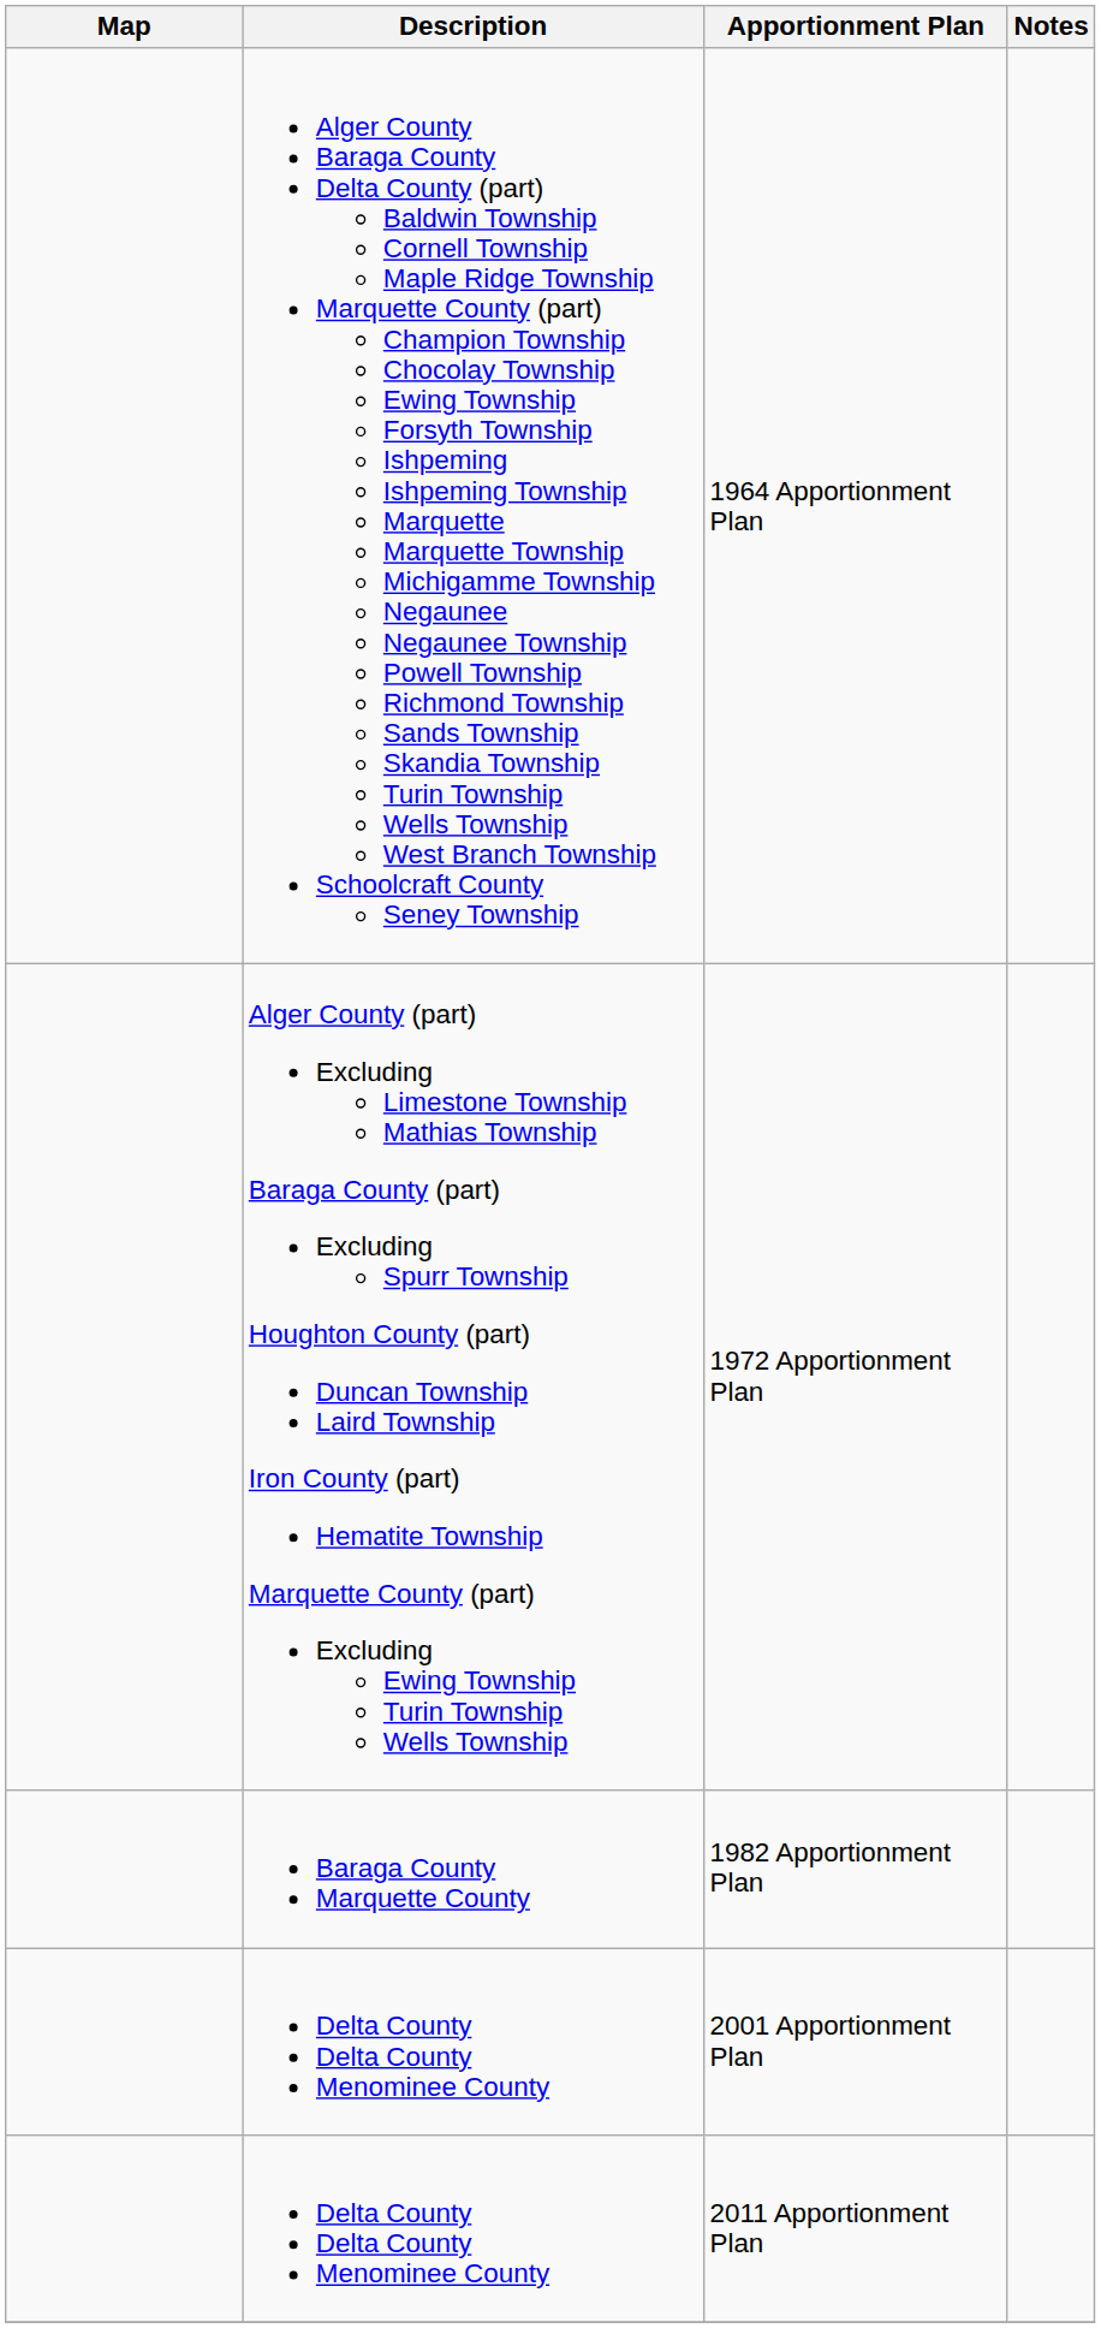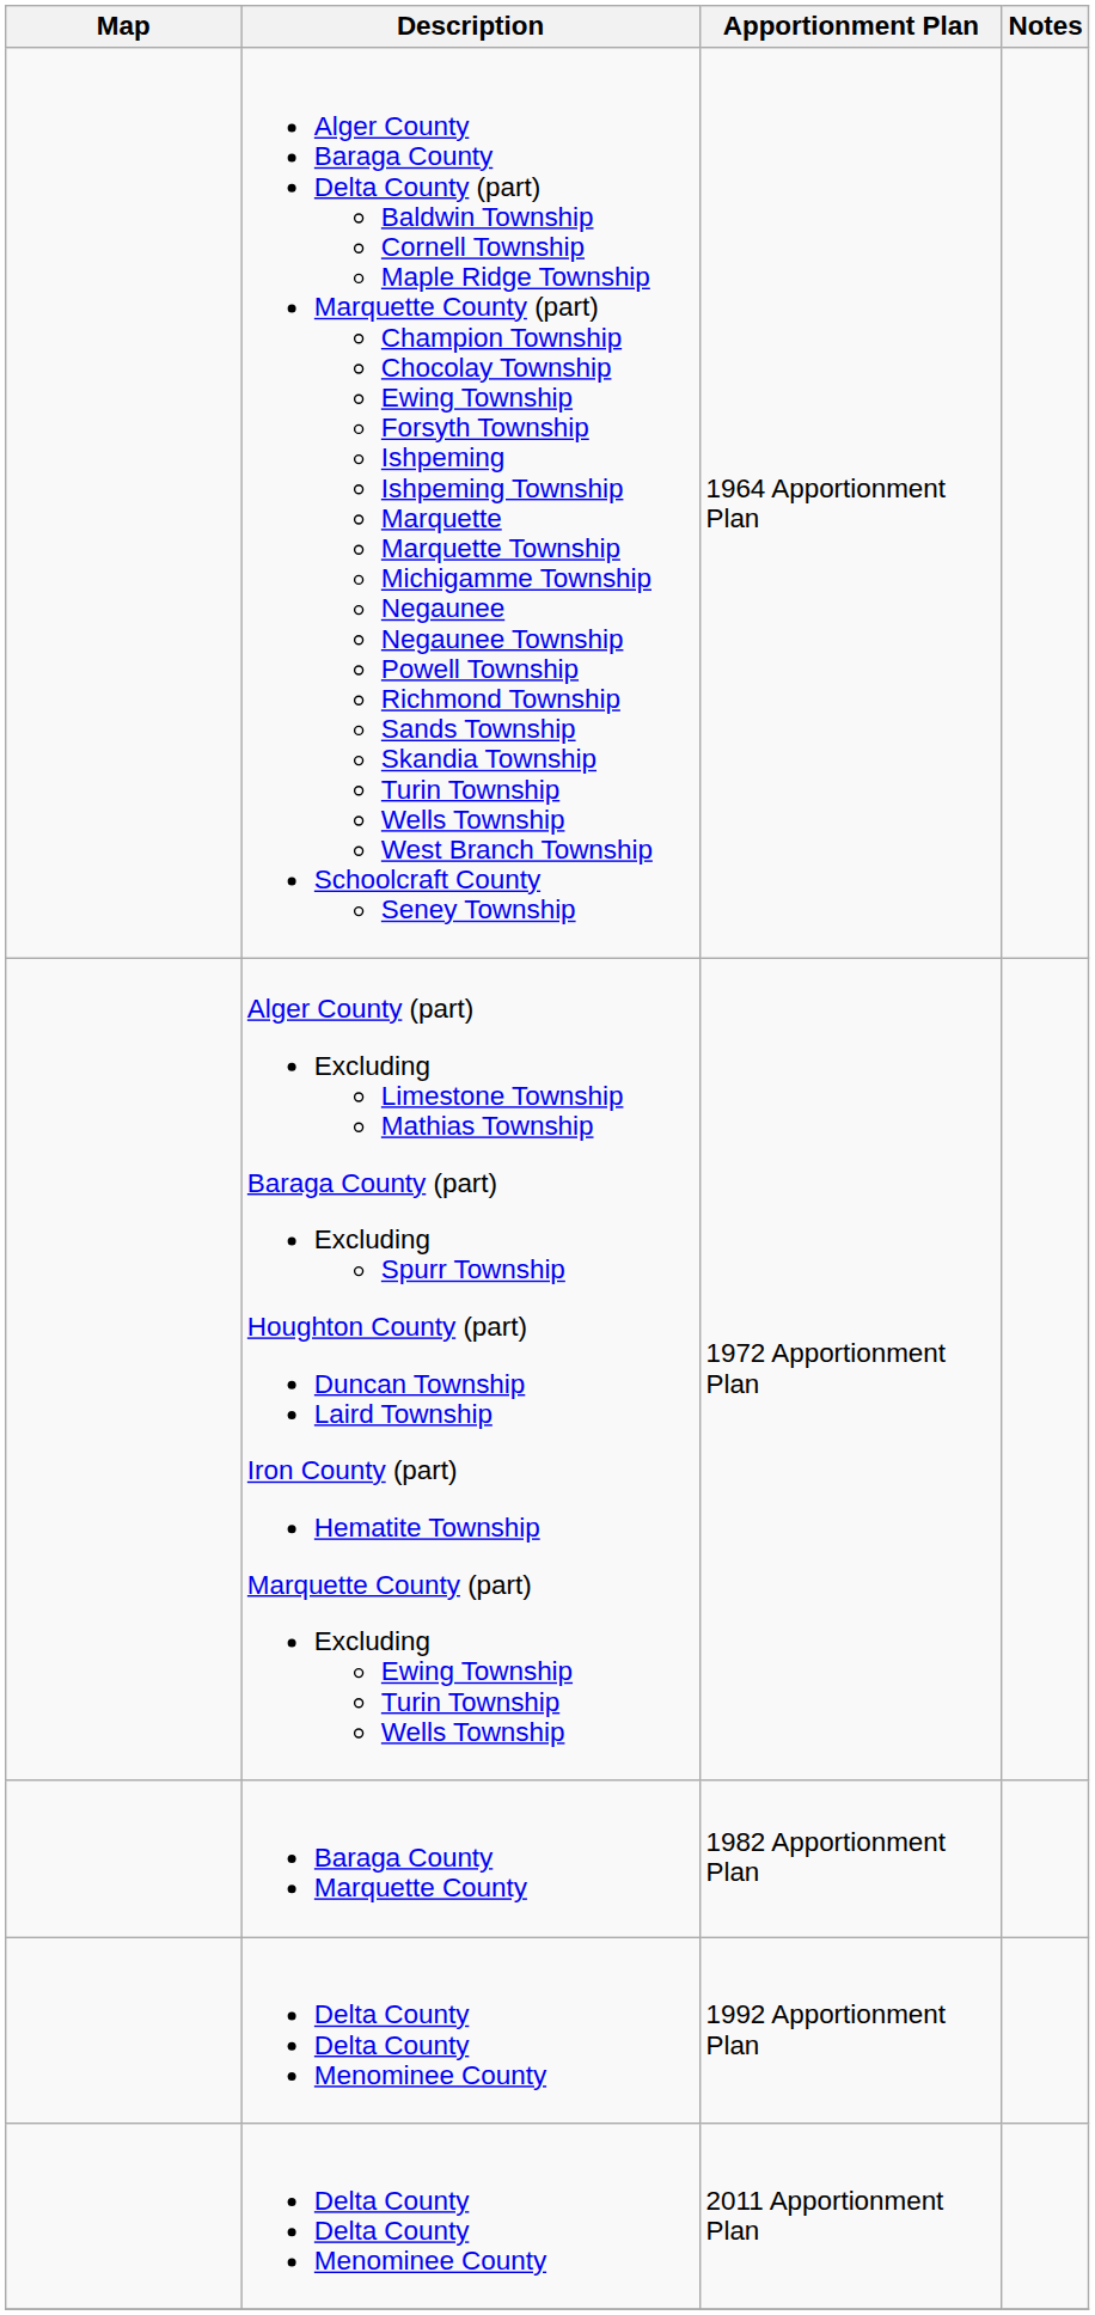 <table class="wikitable sortable">
 <tr>
 <th style="width:100pt;">Map</th>
 <th style="width:200pt;">Description</th>
 <th style="width:130pt;">Apportionment Plan</th>
 <th style="width:15pt;">Notes</th>
 </tr>
 <tr>
 <td></td>
 <td><br><ul><li><a href='#'>Alger County</a></li><li><a href='#'>Baraga County</a></li><li><a href='#'>Delta County</a> (part)<ul><li><a href='#'>Baldwin Township</a></li><li><a href='#'>Cornell Township</a></li><li><a href='#'>Maple Ridge Township</a></li></ul></li><li><a href='#'>Marquette County</a> (part)<ul><li><a href='#'>Champion Township</a></li><li><a href='#'>Chocolay Township</a></li><li><a href='#'>Ewing Township</a></li><li><a href='#'>Forsyth Township</a></li><li><a href='#'>Ishpeming</a></li><li><a href='#'>Ishpeming Township</a></li><li><a href='#'>Marquette</a></li><li><a href='#'>Marquette Township</a></li><li><a href='#'>Michigamme Township</a></li><li><a href='#'>Negaunee</a></li><li><a href='#'>Negaunee Township</a></li><li><a href='#'>Powell Township</a></li><li><a href='#'>Richmond Township</a></li><li><a href='#'>Sands Township</a></li><li><a href='#'>Skandia Township</a></li><li><a href='#'>Turin Township</a></li><li><a href='#'>Wells Township</a></li><li><a href='#'>West Branch Township</a></li></ul></li><li><a href='#'>Schoolcraft County</a><ul><li><a href='#'>Seney Township</a></li></ul></li></ul></td>
 <td>1964 Apportionment Plan</td>
 <td></td>
 </tr>
 <tr>
 <td></td>
 <td><br><a href='#'>Alger County</a> (part)<ul><li>Excluding<ul><li><a href='#'>Limestone Township</a></li><li><a href='#'>Mathias Township</a></li></ul></li></ul><a href='#'>Baraga County</a> (part)<ul><li>Excluding<ul><li><a href='#'>Spurr Township</a></li></ul></li></ul><a href='#'>Houghton County</a> (part)<ul><li><a href='#'>Duncan Township</a></li><li><a href='#'>Laird Township</a></li></ul><a href='#'>Iron County</a> (part)<ul><li><a href='#'>Hematite Township</a></li></ul><a href='#'>Marquette County</a> (part)<ul><li>Excluding<ul><li><a href='#'>Ewing Township</a></li><li><a href='#'>Turin Township</a></li><li><a href='#'>Wells Township</a></li></ul></li></ul></td>
 <td>1972 Apportionment Plan</td>
 <td></td>
 </tr>
 <tr>
 <td></td>
 <td><br><ul><li><a href='#'>Baraga County</a></li><li><a href='#'>Marquette County</a></li></ul></td>
 <td>1982 Apportionment Plan</td>
 <td></td>
 </tr>
 <tr>
 <td></td>
 <td><br><ul><li><a href='#'>Delta County</a></li><li><a href='#'>Delta County</a></li><li><a href='#'>Menominee County</a></li></ul></td>
-<td>2001 Apportionment Plan</td>
+<td>1992 Apportionment Plan</td>
 <td></td>
 </tr>
 <tr>
 <td></td>
 <td><br><ul><li><a href='#'>Delta County</a></li><li><a href='#'>Delta County</a></li><li><a href='#'>Menominee County</a></li></ul></td>
 <td>2011 Apportionment Plan</td>
 <td></td>
 </tr>
 <tr>
 </tr>
 </table>
